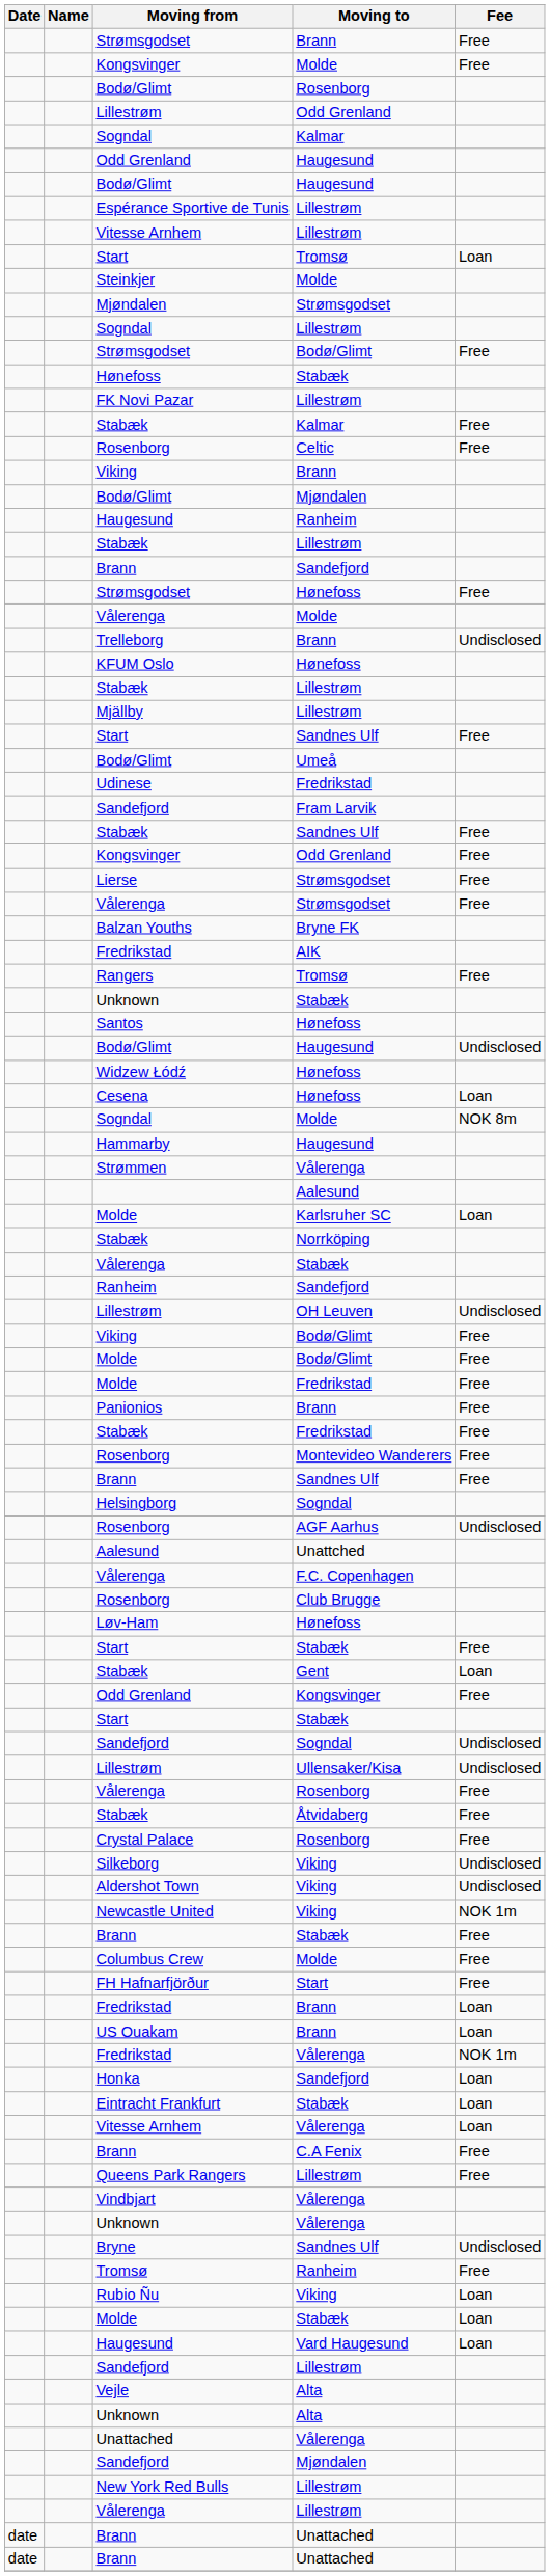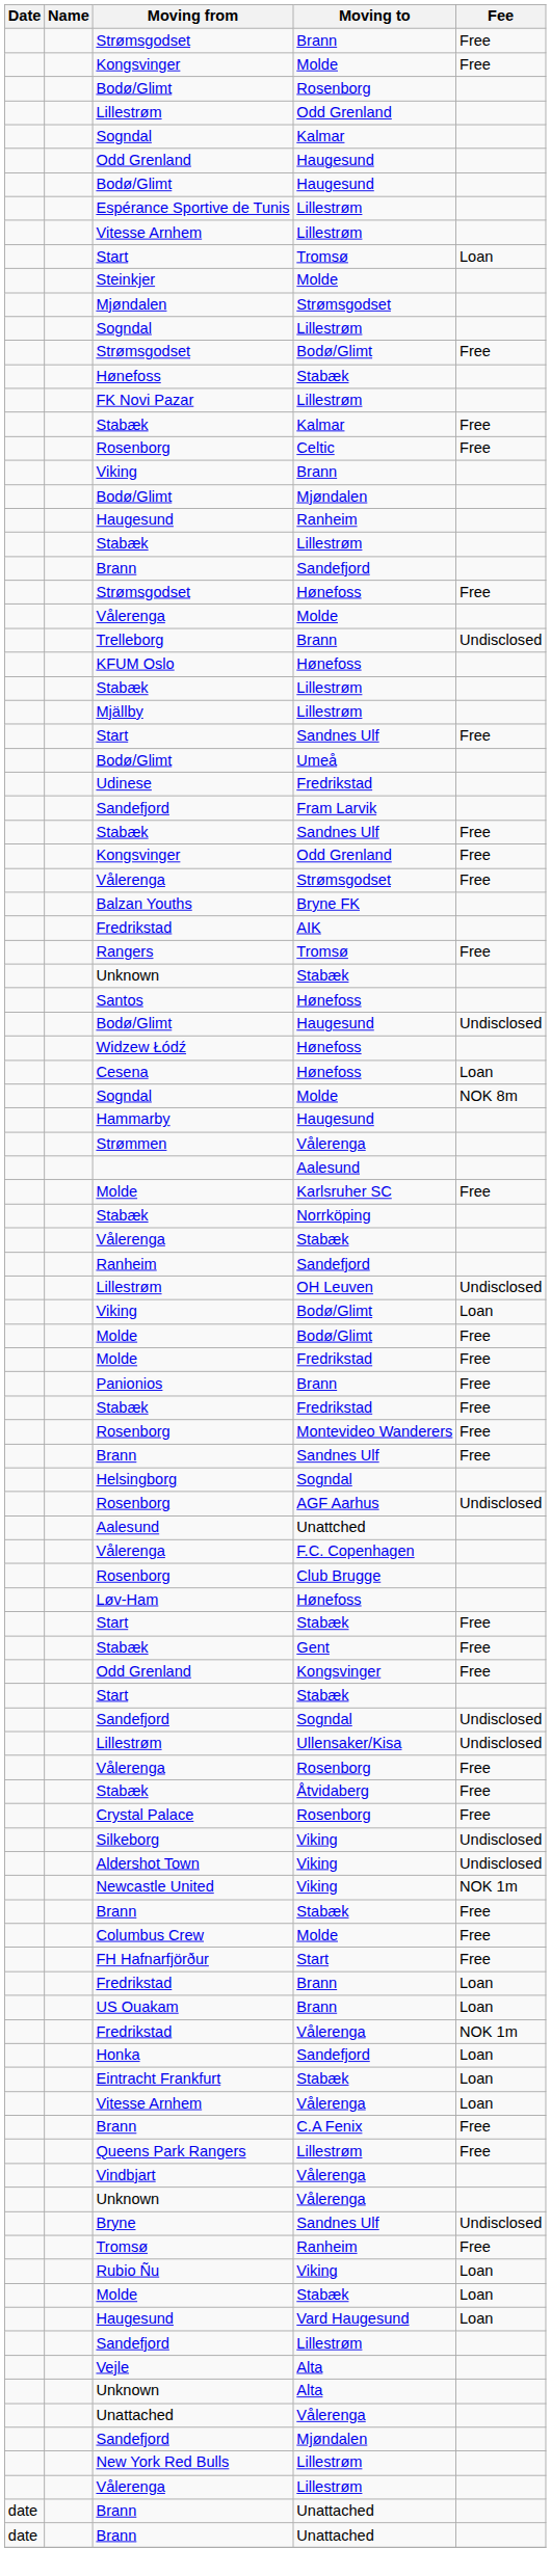 <table class="wikitable sortable">
 <tr>
 <th>Date</th>
 <th>Name</th>
 <th>Moving from</th>
 <th>Moving to</th>
 <th>Fee</th>
 </tr>
 <tr>
 <td><strong></strong></td>
 <td></td>
 <td><a href='#'>Strømsgodset</a></td>
 <td><a href='#'>Brann</a></td>
 <td>Free</td>
 </tr>
 <tr>
 <td><strong></strong></td>
 <td></td>
 <td><a href='#'>Kongsvinger</a></td>
 <td><a href='#'>Molde</a></td>
 <td>Free</td>
 </tr>
 <tr>
 <td><strong></strong></td>
 <td></td>
 <td><a href='#'>Bodø/Glimt</a></td>
 <td><a href='#'>Rosenborg</a></td>
 <td></td>
 </tr>
 <tr>
 <td><strong></strong></td>
 <td></td>
 <td><a href='#'>Lillestrøm</a></td>
 <td><a href='#'>Odd Grenland</a></td>
 <td></td>
 </tr>
 <tr>
 <td><strong></strong></td>
 <td></td>
 <td><a href='#'>Sogndal</a></td>
 <td> <a href='#'>Kalmar</a></td>
 <td></td>
 </tr>
 <tr>
 <td><strong></strong></td>
 <td></td>
 <td><a href='#'>Odd Grenland</a></td>
 <td><a href='#'>Haugesund</a></td>
 <td></td>
 </tr>
 <tr>
 <td><strong></strong></td>
 <td></td>
 <td><a href='#'>Bodø/Glimt</a></td>
 <td><a href='#'>Haugesund</a></td>
 <td></td>
 </tr>
 <tr>
 <td><strong></strong></td>
 <td> </td>
 <td> <a href='#'>Espérance Sportive de Tunis</a></td>
 <td><a href='#'>Lillestrøm</a></td>
 <td></td>
 </tr>
 <tr>
 <td><strong></strong></td>
 <td></td>
 <td> <a href='#'>Vitesse Arnhem</a></td>
 <td><a href='#'>Lillestrøm</a></td>
 <td></td>
 </tr>
 <tr>
 <td><strong></strong></td>
 <td></td>
 <td><a href='#'>Start</a></td>
 <td><a href='#'>Tromsø</a></td>
 <td>Loan</td>
 </tr>
 <tr>
 <td><strong></strong></td>
 <td></td>
 <td><a href='#'>Steinkjer</a></td>
 <td><a href='#'>Molde</a></td>
 <td></td>
 </tr>
 <tr>
 <td><strong></strong></td>
 <td></td>
 <td><a href='#'>Mjøndalen</a></td>
 <td><a href='#'>Strømsgodset</a></td>
 <td></td>
 </tr>
 <tr>
 <td><strong></strong></td>
 <td></td>
 <td><a href='#'>Sogndal</a></td>
 <td><a href='#'>Lillestrøm</a></td>
 <td></td>
 </tr>
 <tr>
 <td><strong></strong></td>
 <td></td>
 <td><a href='#'>Strømsgodset</a></td>
 <td><a href='#'>Bodø/Glimt</a></td>
 <td>Free</td>
 </tr>
 <tr>
 <td><strong></strong></td>
 <td></td>
 <td><a href='#'>Hønefoss</a></td>
 <td><a href='#'>Stabæk</a></td>
 <td></td>
 </tr>
 <tr>
 <td><strong></strong></td>
 <td> </td>
 <td>  <a href='#'>FK Novi Pazar</a></td>
 <td><a href='#'>Lillestrøm</a></td>
 <td></td>
 </tr>
 <tr>
 <td><strong></strong></td>
 <td></td>
 <td><a href='#'>Stabæk</a></td>
 <td> <a href='#'>Kalmar</a></td>
 <td>Free</td>
 </tr>
 <tr>
 <td><strong></strong></td>
 <td> </td>
 <td><a href='#'>Rosenborg</a></td>
 <td> <a href='#'>Celtic</a></td>
 <td>Free</td>
 </tr>
 <tr>
 <td><strong></strong></td>
 <td></td>
 <td><a href='#'>Viking</a></td>
 <td><a href='#'>Brann</a></td>
 <td></td>
 </tr>
 <tr>
 <td><strong></strong></td>
 <td></td>
 <td><a href='#'>Bodø/Glimt</a></td>
 <td><a href='#'>Mjøndalen</a></td>
 <td></td>
 </tr>
 <tr>
 <td><strong></strong></td>
 <td></td>
 <td><a href='#'>Haugesund</a></td>
 <td><a href='#'>Ranheim</a></td>
 <td></td>
 </tr>
 <tr>
 <td><strong></strong></td>
 <td> </td>
 <td><a href='#'>Stabæk</a></td>
 <td><a href='#'>Lillestrøm</a></td>
 <td></td>
 </tr>
 <tr>
 <td><strong></strong></td>
 <td></td>
 <td><a href='#'>Brann</a></td>
 <td><a href='#'>Sandefjord</a></td>
 <td></td>
 </tr>
 <tr>
 <td><strong></strong></td>
 <td></td>
 <td><a href='#'>Strømsgodset</a></td>
 <td><a href='#'>Hønefoss</a></td>
 <td>Free</td>
 </tr>
 <tr>
 <td><strong></strong></td>
 <td></td>
 <td><a href='#'>Vålerenga</a></td>
 <td><a href='#'>Molde</a></td>
 <td></td>
 </tr>
 <tr>
 <td><strong></strong></td>
 <td> </td>
 <td> <a href='#'>Trelleborg</a></td>
 <td><a href='#'>Brann</a></td>
 <td>Undisclosed</td>
 </tr>
 <tr>
 <td><strong></strong></td>
 <td></td>
 <td><a href='#'>KFUM Oslo</a></td>
 <td><a href='#'>Hønefoss</a></td>
 <td></td>
 </tr>
 <tr>
 <td><strong></strong></td>
 <td> </td>
 <td><a href='#'>Stabæk</a></td>
 <td><a href='#'>Lillestrøm</a></td>
 <td></td>
 </tr>
 <tr>
 <td><strong></strong></td>
 <td> </td>
 <td> <a href='#'>Mjällby</a></td>
 <td><a href='#'>Lillestrøm</a></td>
 <td></td>
 </tr>
 <tr>
 <td><strong></strong></td>
 <td></td>
 <td><a href='#'>Start</a></td>
 <td><a href='#'>Sandnes Ulf</a></td>
 <td>Free</td>
 </tr>
 <tr>
 <td><strong></strong></td>
 <td></td>
 <td><a href='#'>Bodø/Glimt</a></td>
 <td> <a href='#'>Umeå</a></td>
 <td></td>
 </tr>
 <tr>
 <td><strong></strong></td>
 <td> </td>
 <td> <a href='#'>Udinese</a></td>
 <td><a href='#'>Fredrikstad</a></td>
 <td></td>
 </tr>
 <tr>
 <td><strong></strong></td>
 <td> </td>
 <td><a href='#'>Sandefjord</a></td>
 <td><a href='#'>Fram Larvik</a></td>
 <td></td>
 </tr>
 <tr>
 <td><strong></strong></td>
 <td> </td>
 <td><a href='#'>Stabæk</a></td>
 <td><a href='#'>Sandnes Ulf</a></td>
 <td>Free</td>
 </tr>
 <tr>
 <td><strong></strong></td>
 <td></td>
 <td><a href='#'>Kongsvinger</a></td>
 <td><a href='#'>Odd Grenland</a></td>
 <td>Free</td>
 </tr>
 <tr>
 <td><strong></strong></td>
-<td> </td>
-<td> <a href='#'>Lierse</a></td>
-<td><a href='#'>Strømsgodset</a></td>
-<td>Free</td>
-</tr>
-<tr>
-<td><strong></strong></td>
 <td></td>
 <td><a href='#'>Vålerenga</a></td>
 <td><a href='#'>Strømsgodset</a></td>
 <td>Free</td>
 </tr>
 <tr>
 <td><strong></strong></td>
 <td> </td>
 <td> <a href='#'>Balzan Youths</a></td>
 <td><a href='#'>Bryne FK</a></td>
 <td></td>
 </tr>
 <tr>
 <td><strong></strong></td>
 <td> </td>
 <td><a href='#'>Fredrikstad</a></td>
 <td> <a href='#'>AIK</a></td>
 <td></td>
 </tr>
 <tr>
 <td><strong></strong></td>
 <td></td>
 <td> <a href='#'>Rangers</a></td>
 <td><a href='#'>Tromsø</a></td>
 <td>Free</td>
 </tr>
 <tr>
 <td><strong></strong></td>
 <td> </td>
 <td>Unknown</td>
 <td><a href='#'>Stabæk</a></td>
 <td></td>
 </tr>
 <tr>
 <td><strong></strong></td>
 <td> </td>
 <td> <a href='#'>Santos</a></td>
 <td><a href='#'>Hønefoss</a></td>
 <td></td>
 </tr>
 <tr>
 <td><strong></strong></td>
 <td></td>
 <td><a href='#'>Bodø/Glimt</a></td>
 <td><a href='#'>Haugesund</a></td>
 <td>Undisclosed</td>
 </tr>
 <tr>
 <td><strong></strong></td>
 <td> </td>
 <td> <a href='#'>Widzew Łódź</a></td>
 <td><a href='#'>Hønefoss</a></td>
 <td></td>
 </tr>
 <tr>
 <td><strong></strong></td>
 <td> </td>
 <td> <a href='#'>Cesena</a></td>
 <td><a href='#'>Hønefoss</a></td>
 <td>Loan</td>
 </tr>
 <tr>
 <td><strong></strong></td>
 <td></td>
 <td><a href='#'>Sogndal</a></td>
 <td><a href='#'>Molde</a></td>
 <td>NOK 8m</td>
 </tr>
 <tr>
 <td><strong></strong></td>
 <td> </td>
 <td> <a href='#'>Hammarby</a></td>
 <td><a href='#'>Haugesund</a></td>
 <td></td>
 </tr>
 <tr>
 <td><strong></strong></td>
 <td></td>
 <td><a href='#'>Strømmen</a></td>
 <td><a href='#'>Vålerenga</a></td>
 <td></td>
 </tr>
 <tr>
 <td><strong></strong></td>
 <td> </td>
 <td></td>
 <td><a href='#'>Aalesund</a></td>
 <td></td>
 </tr>
 <tr>
 <td><strong></strong></td>
 <td> </td>
 <td><a href='#'>Molde</a></td>
 <td> <a href='#'>Karlsruher SC</a></td>
-<td>Loan</td>
+<td>Free</td>
 </tr>
 <tr>
 <td><strong></strong></td>
 <td></td>
 <td><a href='#'>Stabæk</a></td>
 <td> <a href='#'>Norrköping</a></td>
 <td></td>
 </tr>
 <tr>
 <td><strong></strong></td>
 <td></td>
 <td><a href='#'>Vålerenga</a></td>
 <td><a href='#'>Stabæk</a></td>
 <td></td>
 </tr>
 <tr>
 <td><strong></strong></td>
 <td></td>
 <td><a href='#'>Ranheim</a></td>
 <td><a href='#'>Sandefjord</a></td>
 <td></td>
 </tr>
 <tr>
 <td><strong></strong></td>
 <td> </td>
 <td><a href='#'>Lillestrøm</a></td>
 <td> <a href='#'>OH Leuven</a></td>
 <td>Undisclosed</td>
 </tr>
 <tr>
 <td><strong></strong></td>
 <td></td>
 <td><a href='#'>Viking</a></td>
 <td><a href='#'>Bodø/Glimt</a></td>
-<td>Free</td>
+<td>Loan</td>
 </tr>
 <tr>
 <td><strong></strong></td>
 <td></td>
 <td><a href='#'>Molde</a></td>
 <td><a href='#'>Bodø/Glimt</a></td>
 <td>Free</td>
 </tr>
 <tr>
 <td><strong></strong></td>
 <td></td>
 <td><a href='#'>Molde</a></td>
 <td><a href='#'>Fredrikstad</a></td>
 <td>Free</td>
 </tr>
 <tr>
 <td><strong></strong></td>
 <td> </td>
 <td> <a href='#'>Panionios</a></td>
 <td><a href='#'>Brann</a></td>
 <td>Free</td>
 </tr>
 <tr>
 <td><strong></strong></td>
 <td></td>
 <td><a href='#'>Stabæk</a></td>
 <td><a href='#'>Fredrikstad</a></td>
 <td>Free</td>
 </tr>
 <tr>
 <td><strong></strong></td>
 <td> </td>
 <td><a href='#'>Rosenborg</a></td>
 <td> <a href='#'>Montevideo Wanderers</a></td>
 <td>Free</td>
 </tr>
 <tr>
 <td><strong></strong></td>
 <td></td>
 <td><a href='#'>Brann</a></td>
 <td><a href='#'>Sandnes Ulf</a></td>
 <td>Free</td>
 </tr>
 <tr>
 <td><strong></strong></td>
 <td> </td>
 <td> <a href='#'>Helsingborg</a></td>
 <td><a href='#'>Sogndal</a></td>
 <td></td>
 </tr>
 <tr>
 <td><strong></strong></td>
 <td></td>
 <td><a href='#'>Rosenborg</a></td>
 <td> <a href='#'>AGF Aarhus</a></td>
 <td>Undisclosed</td>
 </tr>
 <tr>
 <td><strong></strong></td>
 <td>  </td>
 <td><a href='#'>Aalesund</a></td>
 <td>Unattched</td>
 <td></td>
 </tr>
 <tr>
 <td><strong></strong></td>
 <td></td>
 <td><a href='#'>Vålerenga</a></td>
 <td> <a href='#'>F.C. Copenhagen</a></td>
 <td></td>
 </tr>
 <tr>
 <td><strong></strong></td>
 <td></td>
 <td><a href='#'>Rosenborg</a></td>
 <td> <a href='#'>Club Brugge</a></td>
 <td></td>
 </tr>
 <tr>
 <td><strong></strong></td>
 <td></td>
 <td><a href='#'>Løv-Ham</a></td>
 <td><a href='#'>Hønefoss</a></td>
 <td></td>
 </tr>
 <tr>
 <td><strong></strong></td>
 <td></td>
 <td><a href='#'>Start</a></td>
 <td><a href='#'>Stabæk</a></td>
 <td>Free</td>
 </tr>
 <tr>
 <td><strong></strong></td>
 <td> </td>
 <td><a href='#'>Stabæk</a></td>
 <td> <a href='#'>Gent</a></td>
-<td>Loan</td>
+<td>Free</td>
 </tr>
 <tr>
 <td><strong></strong></td>
 <td></td>
 <td><a href='#'>Odd Grenland</a></td>
 <td><a href='#'>Kongsvinger</a></td>
 <td>Free</td>
 </tr>
 <tr>
 <td><strong></strong></td>
 <td></td>
 <td><a href='#'>Start</a></td>
 <td><a href='#'>Stabæk</a></td>
 <td></td>
 </tr>
 <tr>
 <td><strong></strong></td>
 <td> </td>
 <td><a href='#'>Sandefjord</a></td>
 <td><a href='#'>Sogndal</a></td>
 <td>Undisclosed</td>
 </tr>
 <tr>
 <td><strong></strong></td>
 <td></td>
 <td><a href='#'>Lillestrøm</a></td>
 <td><a href='#'>Ullensaker/Kisa</a></td>
 <td>Undisclosed</td>
 </tr>
 <tr>
 <td><strong></strong></td>
 <td></td>
 <td><a href='#'>Vålerenga</a></td>
 <td><a href='#'>Rosenborg</a></td>
 <td>Free</td>
 </tr>
 <tr>
 <td><strong></strong></td>
 <td></td>
 <td><a href='#'>Stabæk</a></td>
 <td> <a href='#'>Åtvidaberg</a></td>
 <td>Free</td>
 </tr>
 <tr>
 <td><strong></strong></td>
 <td></td>
 <td> <a href='#'>Crystal Palace</a></td>
 <td><a href='#'>Rosenborg</a></td>
 <td>Free</td>
 </tr>
 <tr>
 <td><strong></strong></td>
 <td> </td>
 <td> <a href='#'>Silkeborg</a></td>
 <td><a href='#'>Viking</a></td>
 <td>Undisclosed</td>
 </tr>
 <tr>
 <td><strong></strong></td>
 <td></td>
 <td> <a href='#'>Aldershot Town</a></td>
 <td><a href='#'>Viking</a></td>
 <td>Undisclosed</td>
 </tr>
 <tr>
 <td><strong></strong></td>
 <td> </td>
 <td> <a href='#'>Newcastle United</a></td>
 <td><a href='#'>Viking</a></td>
 <td>NOK 1m</td>
 </tr>
 <tr>
 <td><strong></strong></td>
 <td></td>
 <td><a href='#'>Brann</a></td>
 <td><a href='#'>Stabæk</a></td>
 <td>Free</td>
 </tr>
 <tr>
 <td><strong></strong></td>
 <td> </td>
 <td> <a href='#'>Columbus Crew</a></td>
 <td><a href='#'>Molde</a></td>
 <td>Free</td>
 </tr>
 <tr>
 <td><strong></strong></td>
 <td> </td>
 <td> <a href='#'>FH Hafnarfjörður</a></td>
 <td><a href='#'>Start</a></td>
 <td>Free</td>
 </tr>
 <tr>
 <td><strong></strong></td>
 <td></td>
 <td><a href='#'>Fredrikstad</a></td>
 <td><a href='#'>Brann</a></td>
 <td>Loan</td>
 </tr>
 <tr>
 <td><strong></strong></td>
 <td> </td>
 <td> <a href='#'>US Ouakam</a></td>
 <td><a href='#'>Brann</a></td>
 <td>Loan</td>
 </tr>
 <tr>
 <td><strong></strong></td>
 <td></td>
 <td><a href='#'>Fredrikstad</a></td>
 <td><a href='#'>Vålerenga</a></td>
 <td>NOK 1m</td>
 </tr>
 <tr>
 <td><strong></strong></td>
 <td> </td>
 <td> <a href='#'>Honka</a></td>
 <td><a href='#'>Sandefjord</a></td>
 <td>Loan</td>
 </tr>
 <tr>
 <td><strong></strong></td>
 <td> </td>
 <td> <a href='#'>Eintracht Frankfurt</a></td>
 <td><a href='#'>Stabæk</a></td>
 <td>Loan</td>
 </tr>
 <tr>
 <td><strong></strong></td>
 <td></td>
 <td> <a href='#'>Vitesse Arnhem</a></td>
 <td><a href='#'>Vålerenga</a></td>
 <td>Loan</td>
 </tr>
 <tr>
 <td><strong></strong></td>
 <td> </td>
 <td><a href='#'>Brann</a></td>
 <td> <a href='#'>C.A Fenix</a></td>
 <td>Free</td>
 </tr>
 <tr>
 <td><strong></strong></td>
 <td></td>
 <td> <a href='#'>Queens Park Rangers</a></td>
 <td><a href='#'>Lillestrøm</a></td>
 <td>Free</td>
 </tr>
 <tr>
 <td><strong></strong></td>
 <td></td>
 <td><a href='#'>Vindbjart</a></td>
 <td><a href='#'>Vålerenga</a></td>
 <td></td>
 </tr>
 <tr>
 <td><strong></strong></td>
 <td> </td>
 <td>Unknown</td>
 <td><a href='#'>Vålerenga</a></td>
 <td></td>
 </tr>
 <tr>
 <td><strong></strong></td>
 <td></td>
 <td><a href='#'>Bryne</a></td>
 <td><a href='#'>Sandnes Ulf</a></td>
 <td>Undisclosed</td>
 </tr>
 <tr>
 <td><strong></strong></td>
 <td></td>
 <td><a href='#'>Tromsø</a></td>
 <td><a href='#'>Ranheim</a></td>
 <td>Free</td>
 </tr>
 <tr>
 <td><strong></strong></td>
 <td> </td>
 <td> <a href='#'>Rubio Ñu</a></td>
 <td><a href='#'>Viking</a></td>
 <td>Loan</td>
 </tr>
 <tr>
 <td><strong></strong></td>
 <td> </td>
 <td><a href='#'>Molde</a></td>
 <td><a href='#'>Stabæk</a></td>
 <td>Loan</td>
 </tr>
 <tr>
 <td><strong></strong></td>
 <td></td>
 <td><a href='#'>Haugesund</a></td>
 <td><a href='#'>Vard Haugesund</a></td>
 <td>Loan</td>
 </tr>
 <tr>
 <td><strong></strong></td>
 <td></td>
 <td><a href='#'>Sandefjord</a></td>
 <td><a href='#'>Lillestrøm</a></td>
 <td></td>
 </tr>
 <tr>
 <td><strong></strong></td>
 <td></td>
 <td> <a href='#'>Vejle</a></td>
 <td><a href='#'>Alta</a></td>
 <td></td>
 </tr>
 <tr>
 <td><strong></strong></td>
 <td> </td>
 <td>Unknown</td>
 <td><a href='#'>Alta</a></td>
 <td></td>
 </tr>
 <tr>
 <td><strong></strong></td>
 <td> </td>
 <td>Unattached</td>
 <td><a href='#'>Vålerenga</a></td>
 <td></td>
 </tr>
 <tr>
 <td><strong></strong></td>
 <td></td>
 <td><a href='#'>Sandefjord</a></td>
 <td><a href='#'>Mjøndalen</a></td>
 <td></td>
 </tr>
 <tr>
 <td><strong></strong></td>
 <td> </td>
 <td> <a href='#'>New York Red Bulls</a></td>
 <td><a href='#'>Lillestrøm</a></td>
 <td></td>
 </tr>
 <tr>
 <td><strong></strong></td>
 <td> </td>
 <td><a href='#'>Vålerenga</a></td>
 <td><a href='#'>Lillestrøm</a></td>
 <td></td>
 </tr>
 <tr>
 <td>date</td>
 <td> </td>
 <td><a href='#'>Brann</a></td>
 <td>Unattached</td>
 <td></td>
 </tr>
 <tr>
 <td>date</td>
 <td> </td>
 <td><a href='#'>Brann</a></td>
 <td>Unattached</td>
 <td></td>
 </tr>
 <tr>
 </tr>
 </table>
